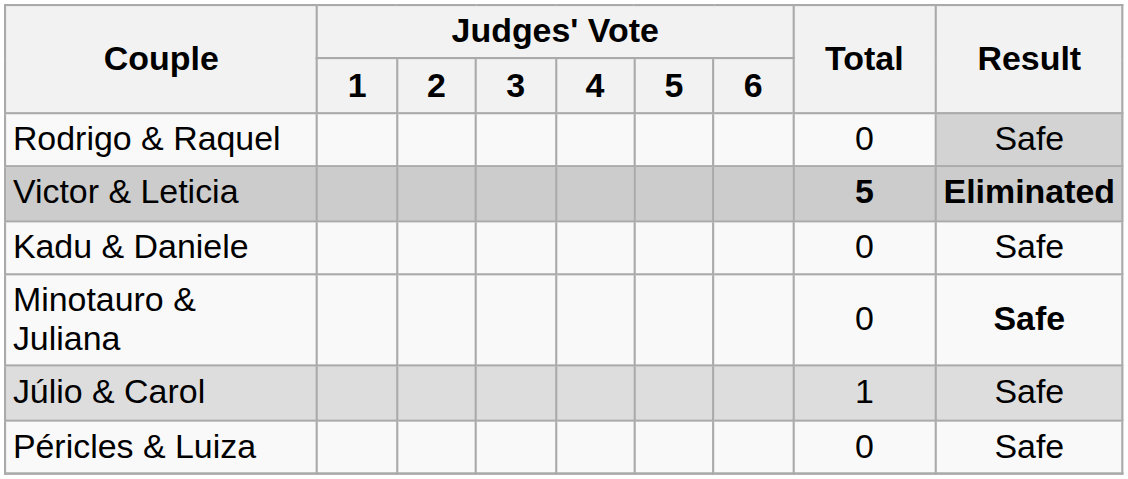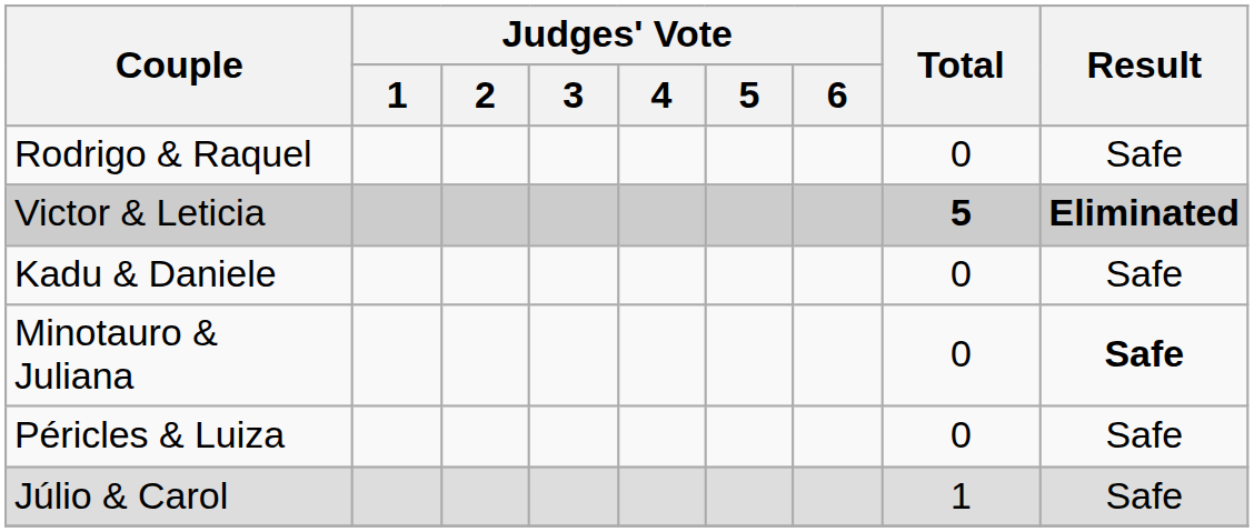 <table class="wikitable" style="text-align:center;">
 <tr>
 <th rowspan=2 width="140">Couple</th>
 <th colspan=6 width="180">Judges' Vote</th>
 <th rowspan=2 width="060">Total</th>
 <th rowspan=2 width="060">Result</th>
 </tr>
 <tr>
 <th width="30">1</th>
 <th width="30">2</th>
 <th width="30">3</th>
 <th width="30">4</th>
 <th width="30">5</th>
 <th width="30">6</th>
 </tr>
 <tr>
 <td align="left">Rodrigo & Raquel</td>
 <td></td>
 <td></td>
 <td></td>
 <td></td>
 <td></td>
 <td></td>
 <td>0</td>
-<td style="background: lightgrey;">Safe</td>
+<td>Safe</td>
 </tr>
 <tr bgcolor="CCCCCC">
 <td align="left">Victor & Leticia</td>
 <td></td>
 <td></td>
 <td></td>
 <td></td>
 <td></td>
 <td></td>
 <td><strong>5</strong></td>
 <td><strong>Eliminated</strong></td>
 </tr>
 <tr>
 <td align="left">Kadu & Daniele</td>
 <td></td>
 <td></td>
 <td></td>
 <td></td>
 <td></td>
 <td></td>
 <td>0</td>
 <td>Safe</td>
 </tr>
 <tr>
 <td align="left">Minotauro & Juliana</td>
 <td></td>
 <td></td>
 <td></td>
 <td></td>
 <td></td>
 <td></td>
 <td>0</td>
 <td><strong>Safe</strong></td>
 </tr>
+<tr>
+<td align="left">Péricles & Luiza</td>
+<td></td>
+<td></td>
+<td></td>
+<td></td>
+<td></td>
+<td></td>
+<td>0</td>
+<td>Safe</td>
+</tr>
 <tr bgcolor="DDDDDD">
 <td align="left">Júlio & Carol</td>
 <td></td>
 <td></td>
 <td></td>
 <td></td>
 <td></td>
 <td></td>
 <td>1</td>
 <td>Safe</td>
 </tr>
 <tr>
-<td align="left">Péricles & Luiza</td>
-<td></td>
-<td></td>
-<td></td>
-<td></td>
-<td></td>
-<td></td>
-<td>0</td>
-<td>Safe</td>
-</tr>
-<tr>
 </tr>
 </table>
